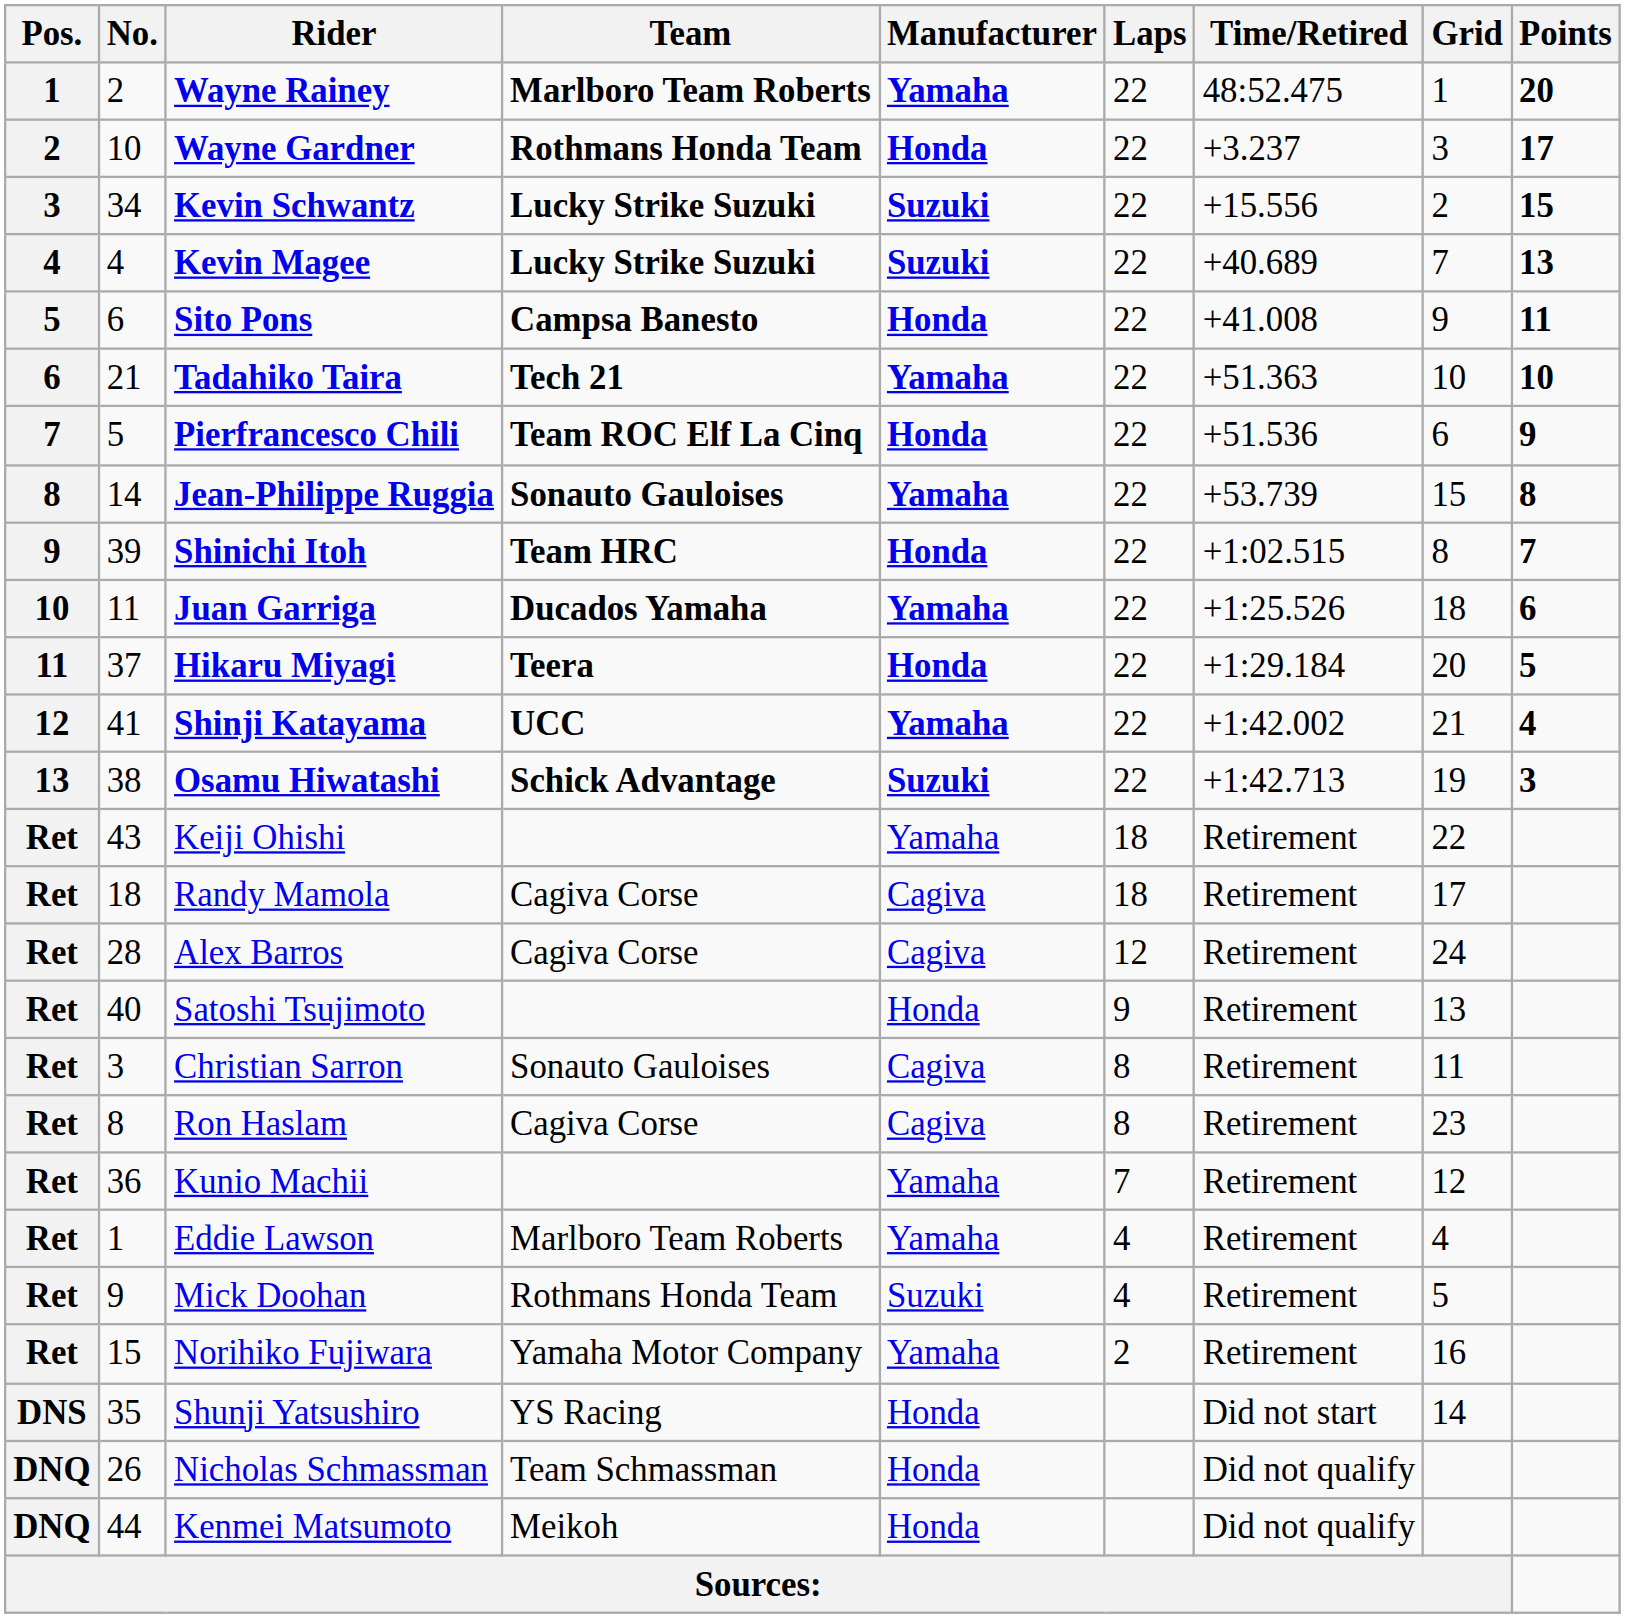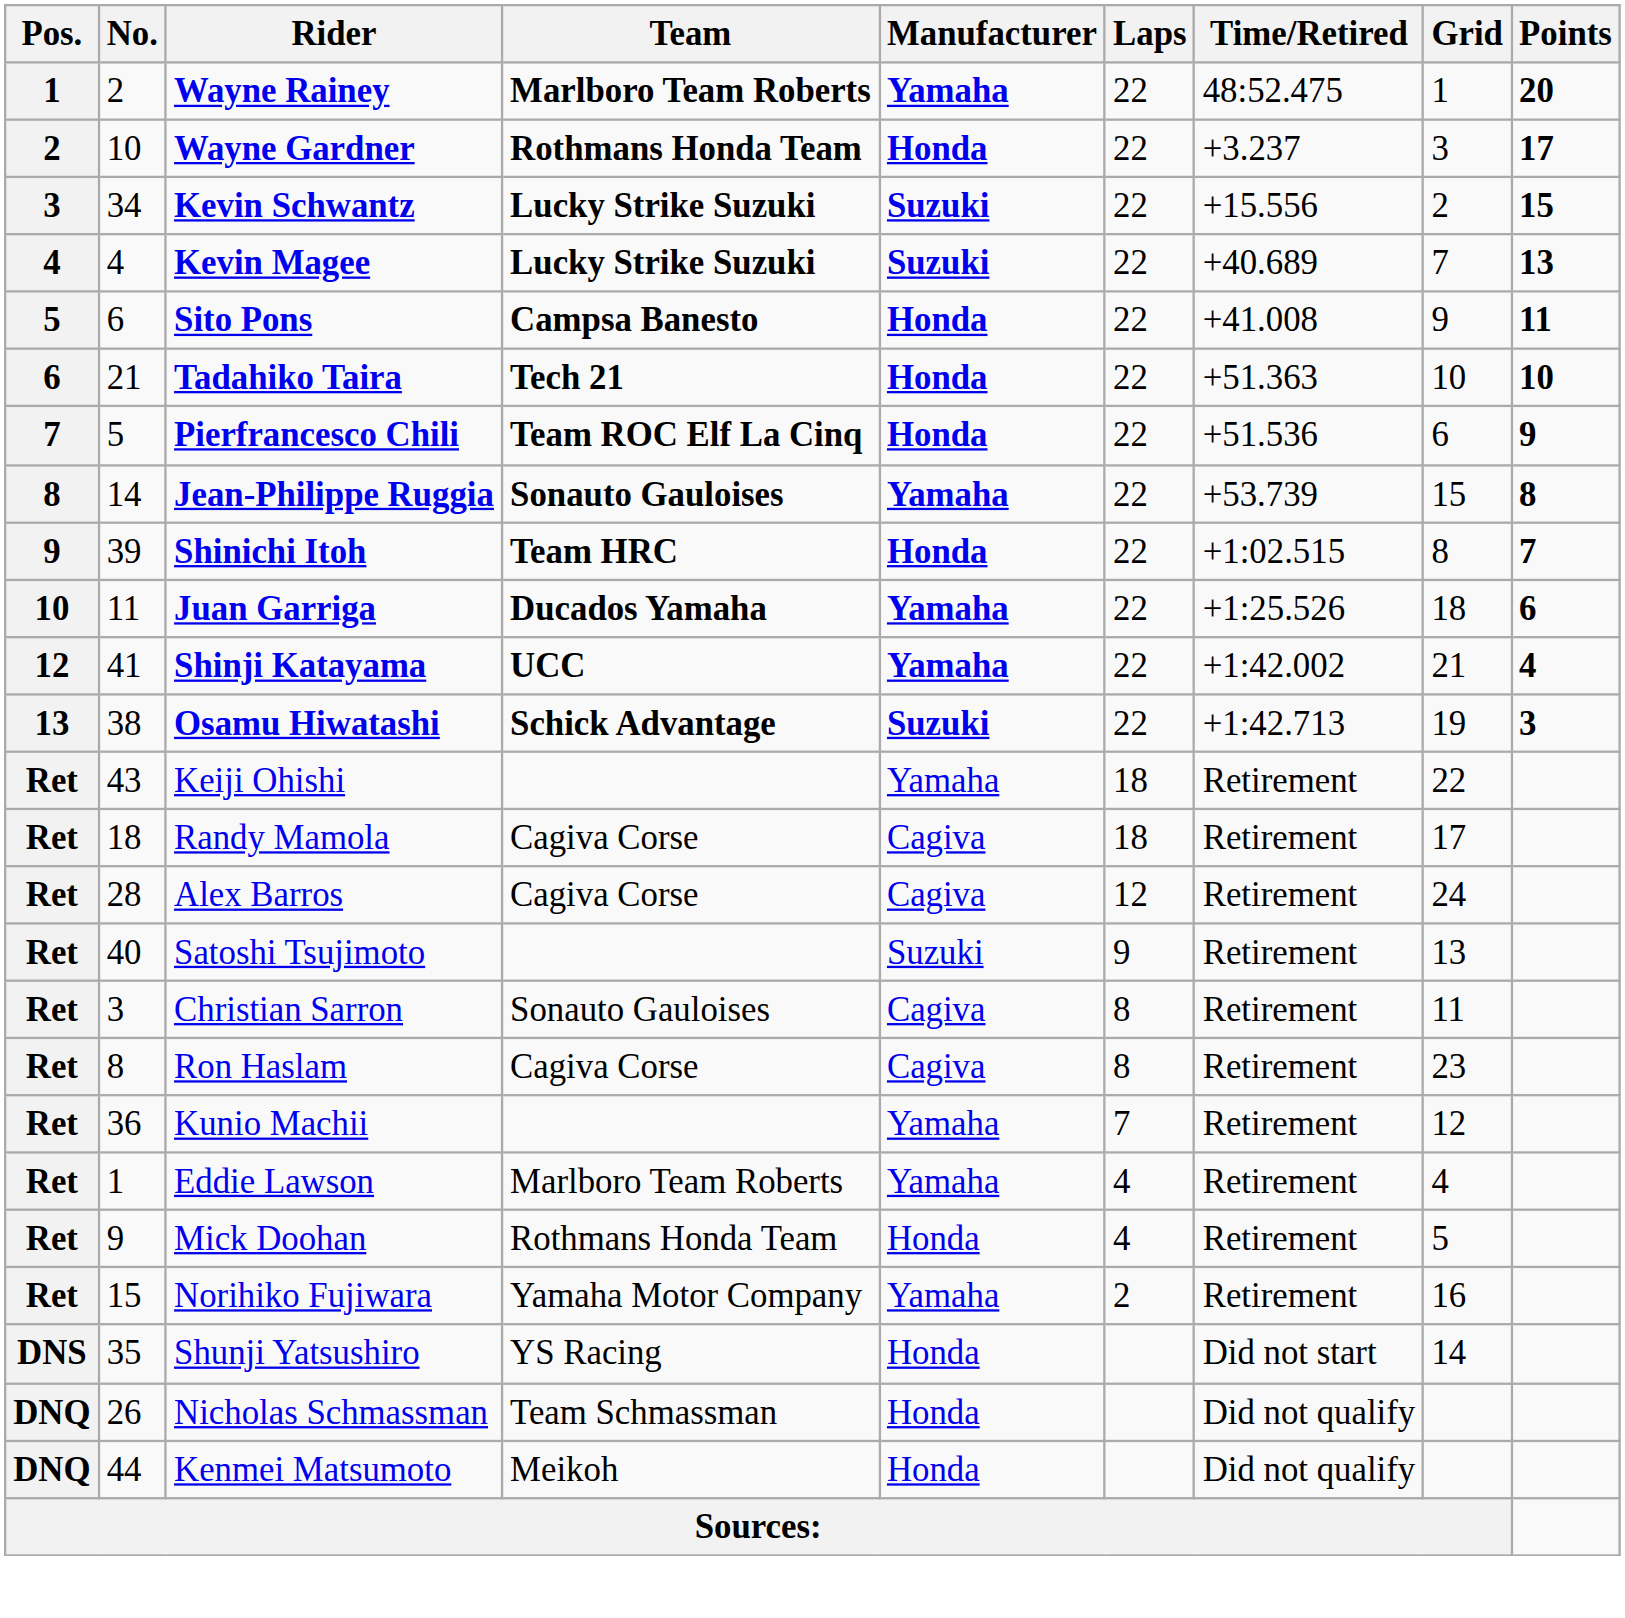 <table class="wikitable" style="font-size: 95%;">
 <tr>
 <th>Pos.</th>
 <th>No.</th>
 <th>Rider</th>
 <th>Team</th>
 <th>Manufacturer</th>
 <th>Laps</th>
 <th>Time/Retired</th>
 <th>Grid</th>
 <th>Points</th>
 </tr>
 <tr>
 <th>1</th>
 <td>2</td>
 <td> <strong><a href='#'>Wayne Rainey</a></strong></td>
 <td><strong>Marlboro Team Roberts</strong></td>
 <td><strong><a href='#'>Yamaha</a></strong></td>
 <td>22</td>
 <td>48:52.475</td>
 <td>1</td>
 <td><strong>20</strong></td>
 </tr>
 <tr>
 <th>2</th>
 <td>10</td>
 <td> <strong><a href='#'>Wayne Gardner</a></strong></td>
 <td><strong>Rothmans Honda Team</strong></td>
 <td><strong><a href='#'>Honda</a></strong></td>
 <td>22</td>
 <td>+3.237</td>
 <td>3</td>
 <td><strong>17</strong></td>
 </tr>
 <tr>
 <th>3</th>
 <td>34</td>
 <td> <strong><a href='#'>Kevin Schwantz</a></strong></td>
 <td><strong>Lucky Strike Suzuki</strong></td>
 <td><strong><a href='#'>Suzuki</a></strong></td>
 <td>22</td>
 <td>+15.556</td>
 <td>2</td>
 <td><strong>15</strong></td>
 </tr>
 <tr>
 <th>4</th>
 <td>4</td>
 <td> <strong><a href='#'>Kevin Magee</a></strong></td>
 <td><strong>Lucky Strike Suzuki</strong></td>
 <td><strong><a href='#'>Suzuki</a></strong></td>
 <td>22</td>
 <td>+40.689</td>
 <td>7</td>
 <td><strong>13</strong></td>
 </tr>
 <tr>
 <th>5</th>
 <td>6</td>
 <td> <strong><a href='#'>Sito Pons</a></strong></td>
 <td><strong>Campsa Banesto</strong></td>
 <td><strong><a href='#'>Honda</a></strong></td>
 <td>22</td>
 <td>+41.008</td>
 <td>9</td>
 <td><strong>11</strong></td>
 </tr>
 <tr>
 <th>6</th>
 <td>21</td>
 <td> <strong><a href='#'>Tadahiko Taira</a></strong></td>
 <td><strong>Tech 21</strong></td>
-<td><strong><a href='#'>Yamaha</a></strong></td>
+<td><strong><a href='#'>Honda</a></strong></td>
 <td>22</td>
 <td>+51.363</td>
 <td>10</td>
 <td><strong>10</strong></td>
 </tr>
 <tr>
 <th>7</th>
 <td>5</td>
 <td> <strong><a href='#'>Pierfrancesco Chili</a></strong></td>
 <td><strong>Team ROC Elf La Cinq</strong></td>
 <td><strong><a href='#'>Honda</a></strong></td>
 <td>22</td>
 <td>+51.536</td>
 <td>6</td>
 <td><strong>9</strong></td>
 </tr>
 <tr>
 <th>8</th>
 <td>14</td>
 <td> <strong><a href='#'>Jean-Philippe Ruggia</a></strong></td>
 <td><strong>Sonauto Gauloises</strong></td>
 <td><strong><a href='#'>Yamaha</a></strong></td>
 <td>22</td>
 <td>+53.739</td>
 <td>15</td>
 <td><strong>8</strong></td>
 </tr>
 <tr>
 <th>9</th>
 <td>39</td>
 <td> <strong><a href='#'>Shinichi Itoh</a></strong></td>
 <td><strong>Team HRC</strong></td>
 <td><strong><a href='#'>Honda</a></strong></td>
 <td>22</td>
 <td>+1:02.515</td>
 <td>8</td>
 <td><strong>7</strong></td>
 </tr>
 <tr>
 <th>10</th>
 <td>11</td>
 <td> <strong><a href='#'>Juan Garriga</a></strong></td>
 <td><strong>Ducados Yamaha</strong></td>
 <td><strong><a href='#'>Yamaha</a></strong></td>
 <td>22</td>
 <td>+1:25.526</td>
 <td>18</td>
 <td><strong>6</strong></td>
-</tr>
-<tr>
-<th>11</th>
-<td>37</td>
-<td> <strong><a href='#'>Hikaru Miyagi</a></strong></td>
-<td><strong>Teera</strong></td>
-<td><strong><a href='#'>Honda</a></strong></td>
-<td>22</td>
-<td>+1:29.184</td>
-<td>20</td>
-<td><strong>5</strong></td>
 </tr>
 <tr>
 <th>12</th>
 <td>41</td>
 <td> <strong><a href='#'>Shinji Katayama</a></strong></td>
 <td><strong>UCC</strong></td>
 <td><strong><a href='#'>Yamaha</a></strong></td>
 <td>22</td>
 <td>+1:42.002</td>
 <td>21</td>
 <td><strong>4</strong></td>
 </tr>
 <tr>
 <th>13</th>
 <td>38</td>
 <td> <strong><a href='#'>Osamu Hiwatashi</a></strong></td>
 <td><strong>Schick Advantage</strong></td>
 <td><strong><a href='#'>Suzuki</a></strong></td>
 <td>22</td>
 <td>+1:42.713</td>
 <td>19</td>
 <td><strong>3</strong></td>
 </tr>
 <tr>
 <th>Ret</th>
 <td>43</td>
 <td> <a href='#'>Keiji Ohishi</a></td>
 <td></td>
 <td><a href='#'>Yamaha</a></td>
 <td>18</td>
 <td>Retirement</td>
 <td>22</td>
 <td></td>
 </tr>
 <tr>
 <th>Ret</th>
 <td>18</td>
 <td> <a href='#'>Randy Mamola</a></td>
 <td>Cagiva Corse</td>
 <td><a href='#'>Cagiva</a></td>
 <td>18</td>
 <td>Retirement</td>
 <td>17</td>
 <td></td>
 </tr>
 <tr>
 <th>Ret</th>
 <td>28</td>
 <td> <a href='#'>Alex Barros</a></td>
 <td>Cagiva Corse</td>
 <td><a href='#'>Cagiva</a></td>
 <td>12</td>
 <td>Retirement</td>
 <td>24</td>
 <td></td>
 </tr>
 <tr>
 <th>Ret</th>
 <td>40</td>
 <td> <a href='#'>Satoshi Tsujimoto</a></td>
 <td></td>
-<td><a href='#'>Honda</a></td>
+<td><a href='#'>Suzuki</a></td>
 <td>9</td>
 <td>Retirement</td>
 <td>13</td>
 <td></td>
 </tr>
 <tr>
 <th>Ret</th>
 <td>3</td>
 <td> <a href='#'>Christian Sarron</a></td>
 <td>Sonauto Gauloises</td>
 <td><a href='#'>Cagiva</a></td>
 <td>8</td>
 <td>Retirement</td>
 <td>11</td>
 <td></td>
 </tr>
 <tr>
 <th>Ret</th>
 <td>8</td>
 <td> <a href='#'>Ron Haslam</a></td>
 <td>Cagiva Corse</td>
 <td><a href='#'>Cagiva</a></td>
 <td>8</td>
 <td>Retirement</td>
 <td>23</td>
 <td></td>
 </tr>
 <tr>
 <th>Ret</th>
 <td>36</td>
 <td> <a href='#'>Kunio Machii</a></td>
 <td></td>
 <td><a href='#'>Yamaha</a></td>
 <td>7</td>
 <td>Retirement</td>
 <td>12</td>
 <td></td>
 </tr>
 <tr>
 <th>Ret</th>
 <td>1</td>
 <td> <a href='#'>Eddie Lawson</a></td>
 <td>Marlboro Team Roberts</td>
 <td><a href='#'>Yamaha</a></td>
 <td>4</td>
 <td>Retirement</td>
 <td>4</td>
 <td></td>
 </tr>
 <tr>
 <th>Ret</th>
 <td>9</td>
 <td> <a href='#'>Mick Doohan</a></td>
 <td>Rothmans Honda Team</td>
-<td><a href='#'>Suzuki</a></td>
+<td><a href='#'>Honda</a></td>
 <td>4</td>
 <td>Retirement</td>
 <td>5</td>
 <td></td>
 </tr>
 <tr>
 <th>Ret</th>
 <td>15</td>
 <td> <a href='#'>Norihiko Fujiwara</a></td>
 <td>Yamaha Motor Company</td>
 <td><a href='#'>Yamaha</a></td>
 <td>2</td>
 <td>Retirement</td>
 <td>16</td>
 <td></td>
 </tr>
 <tr>
 <th>DNS</th>
 <td>35</td>
 <td> <a href='#'>Shunji Yatsushiro</a></td>
 <td>YS Racing</td>
 <td><a href='#'>Honda</a></td>
 <td></td>
 <td>Did not start</td>
 <td>14</td>
 <td></td>
 </tr>
 <tr>
 <th>DNQ</th>
 <td>26</td>
 <td> <a href='#'>Nicholas Schmassman</a></td>
 <td>Team Schmassman</td>
 <td><a href='#'>Honda</a></td>
 <td></td>
 <td>Did not qualify</td>
 <td></td>
 <td></td>
 </tr>
 <tr>
 <th>DNQ</th>
 <td>44</td>
 <td> <a href='#'>Kenmei Matsumoto</a></td>
 <td>Meikoh</td>
 <td><a href='#'>Honda</a></td>
 <td></td>
 <td>Did not qualify</td>
 <td></td>
 <td></td>
 </tr>
 <tr>
 <th colspan=8>Sources:</th>
 </tr>
 </table>
